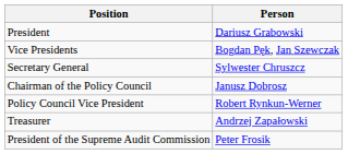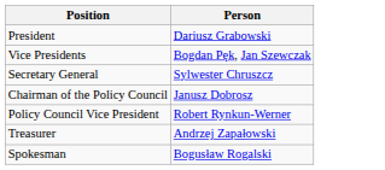 <table class="wikitable">
 <tr>
 <th>Position</th>
 <th>Person</th>
 </tr>
 <tr>
 <td>President</td>
 <td><a href='#'>Dariusz Grabowski</a></td>
 </tr>
 <tr>
 <td>Vice Presidents</td>
 <td><a href='#'>Bogdan Pęk</a>, <a href='#'>Jan Szewczak</a></td>
 </tr>
 <tr>
 <td>Secretary General</td>
 <td><a href='#'>Sylwester Chruszcz</a></td>
 </tr>
 <tr>
 <td>Chairman of the Policy Council</td>
 <td><a href='#'>Janusz Dobrosz</a></td>
 </tr>
 <tr>
 <td>Policy Council Vice President</td>
 <td><a href='#'>Robert Rynkun-Werner</a></td>
 </tr>
 <tr>
 <td>Treasurer</td>
 <td><a href='#'>Andrzej Zapałowski</a></td>
 </tr>
 <tr>
-<td>President of the Supreme Audit Commission</td>
-<td><a href='#'>Peter Frosik</a></td>
+<td>Spokesman</td>
+<td><a href='#'>Bogusław Rogalski</a></td>
 </tr>
 </table>
